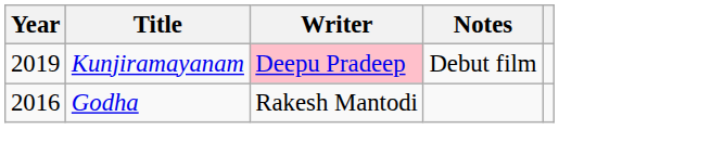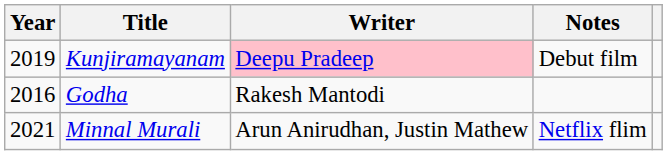 <table class="wikitable sortable">
 <tr>
 <th scope="col">Year</th>
 <th scope="col">Title</th>
 <th scope="col" class="unsortable">Writer</th>
 <th>Notes</th>
 <th scope="col" class="unsortable"></th>
 </tr>
 <tr>
 <td>2019</td>
 <td><em><a href='#'>Kunjiramayanam</a></em></td>
 <td style="background: pink;"><a href='#'>Deepu Pradeep</a></td>
 <td>Debut film</td>
 <td></td>
 </tr>
 <tr>
 <td>2016</td>
 <td><em><a href='#'>Godha</a></em></td>
 <td>Rakesh Mantodi</td>
 <td></td>
 <td></td>
 </tr>
+<tr>
+<td>2021</td>
+<td><em><a href='#'>Minnal Murali</a></em></td>
+<td>Arun Anirudhan, Justin Mathew</td>
+<td><a href='#'>Netflix</a> flim</td>
+<td></td>
+</tr>
 </table>
